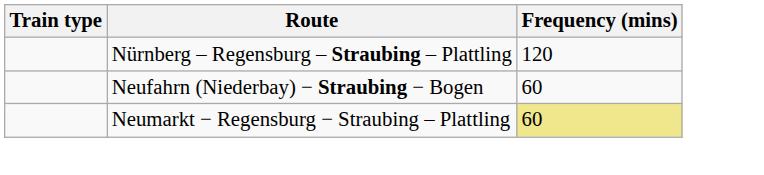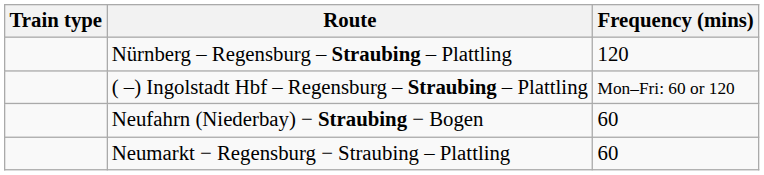 <table class="wikitable">
 <tr>
 <th>Train type</th>
 <th>Route</th>
 <th>Frequency (mins)</th>
 </tr>
 <tr>
 <td></td>
 <td>Nürnberg – Regensburg – <strong>Straubing</strong> – Plattling</td>
 <td>120</td>
 </tr>
 <tr>
 <td></td>
+<td>( –) Ingolstadt Hbf – Regensburg – <strong>Straubing</strong> – Plattling</td>
+<td><small>Mon–Fri: 60 or 120</small></td>
+</tr>
+<tr>
+<td></td>
 <td>Neufahrn (Niederbay) − <strong>Straubing</strong> − Bogen</td>
 <td>60</td>
 </tr>
 <tr>
 <td></td>
 <td>Neumarkt − Regensburg − Straubing – Plattling</td>
-<td style="background: khaki;">60</td>
+<td>60</td>
 </tr>
 </table>
